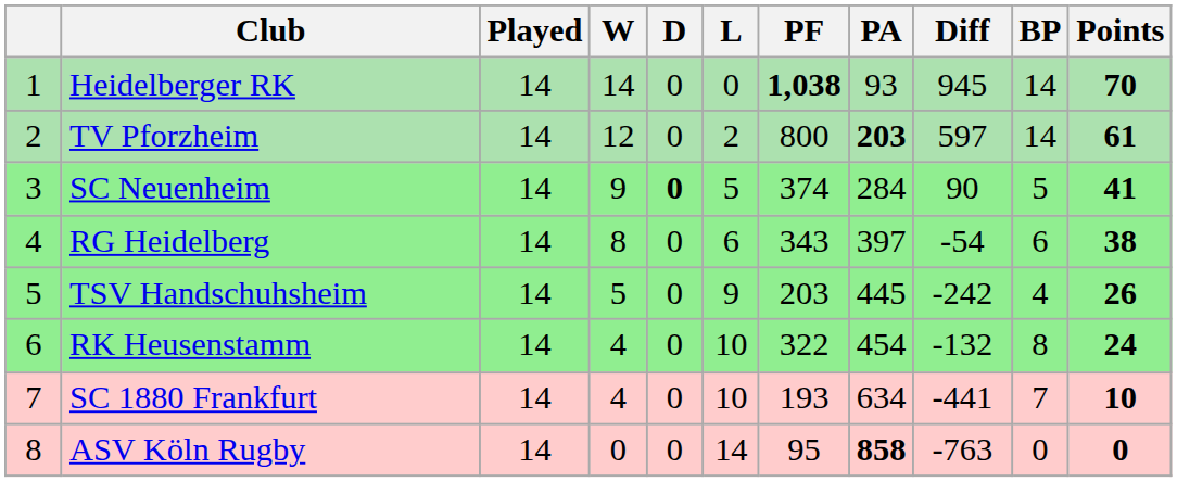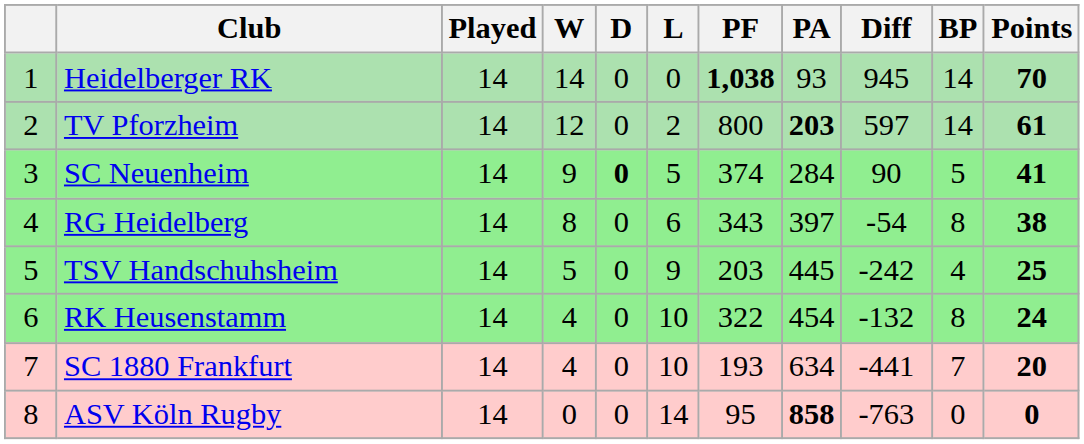 <table class="wikitable" style="text-align: center;">
 <tr>
 <th bgcolor="#efefef" width="20"></th>
 <th bgcolor="#efefef" width="195">Club</th>
 <th bgcolor="#efefef" width="20">Played</th>
 <th bgcolor="#efefef" width="20">W</th>
 <th bgcolor="#efefef" width="20">D</th>
 <th bgcolor="#efefef" width="20">L</th>
 <th bgcolor="#efefef" width="20">PF</th>
 <th bgcolor="#efefef" width="20">PA</th>
 <th bgcolor="#efefef" width="40">Diff</th>
 <th bgcolor="#efefef" width="20">BP</th>
 <th bgcolor="#efefef" width="20">Points</th>
 </tr>
 <tr bgcolor=#ACE1AF align=center>
 <td>1</td>
 <td align=left><a href='#'>Heidelberger RK</a></td>
 <td>14</td>
 <td>14</td>
 <td>0</td>
 <td>0</td>
 <td><strong>1,038</strong></td>
 <td>93</td>
 <td>945</td>
 <td>14</td>
 <td><strong>70</strong></td>
 </tr>
 <tr bgcolor=#ACE1AF align=center>
 <td>2</td>
 <td align=left><a href='#'>TV Pforzheim</a></td>
 <td>14</td>
 <td>12</td>
 <td>0</td>
 <td>2</td>
 <td>800</td>
 <td><strong>203</strong></td>
 <td>597</td>
 <td>14</td>
 <td><strong>61</strong></td>
 </tr>
 <tr bgcolor="lightgreen" align=center>
 <td>3</td>
 <td align=left><a href='#'>SC Neuenheim</a></td>
 <td>14</td>
 <td>9</td>
 <td><strong>0</strong></td>
 <td>5</td>
 <td>374</td>
 <td>284</td>
 <td>90</td>
 <td>5</td>
 <td><strong>41</strong></td>
 </tr>
 <tr bgcolor="lightgreen" align=center>
 <td>4</td>
 <td align=left><a href='#'>RG Heidelberg</a></td>
 <td>14</td>
 <td>8</td>
 <td>0</td>
 <td>6</td>
 <td>343</td>
 <td>397</td>
 <td>-54</td>
-<td>6</td>
+<td>8</td>
 <td><strong>38</strong></td>
 </tr>
 <tr bgcolor="lightgreen" align=center>
 <td>5</td>
 <td align=left><a href='#'>TSV Handschuhsheim</a></td>
 <td>14</td>
 <td>5</td>
 <td>0</td>
 <td>9</td>
 <td>203</td>
 <td>445</td>
 <td>-242</td>
 <td>4</td>
-<td><strong>26</strong></td>
+<td><strong>25</strong></td>
 </tr>
 <tr bgcolor="lightgreen" align=center>
 <td>6</td>
 <td align=left><a href='#'>RK Heusenstamm</a></td>
 <td>14</td>
 <td>4</td>
 <td>0</td>
 <td>10</td>
 <td>322</td>
 <td>454</td>
 <td>-132</td>
 <td>8</td>
 <td><strong>24</strong></td>
 </tr>
 <tr bgcolor=#ffcccc align=center>
 <td>7</td>
 <td align=left><a href='#'>SC 1880 Frankfurt</a></td>
 <td>14</td>
 <td>4</td>
 <td>0</td>
 <td>10</td>
 <td>193</td>
 <td>634</td>
 <td>-441</td>
 <td>7</td>
-<td><strong>10</strong></td>
+<td><strong>20</strong></td>
 </tr>
 <tr bgcolor=#ffcccc align=center>
 <td>8</td>
 <td align=left><a href='#'>ASV Köln Rugby</a></td>
 <td>14</td>
 <td>0</td>
 <td>0</td>
 <td>14</td>
 <td>95</td>
 <td><strong>858</strong></td>
 <td>-763</td>
 <td>0</td>
 <td><strong>0</strong></td>
 </tr>
 </table>
